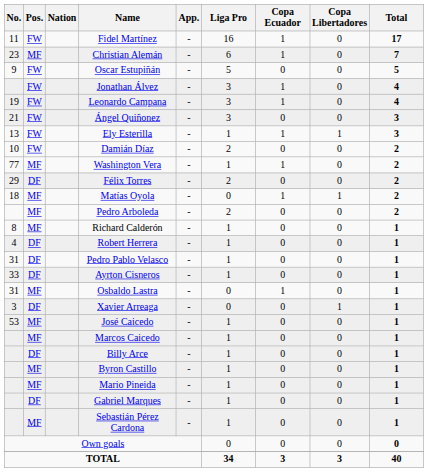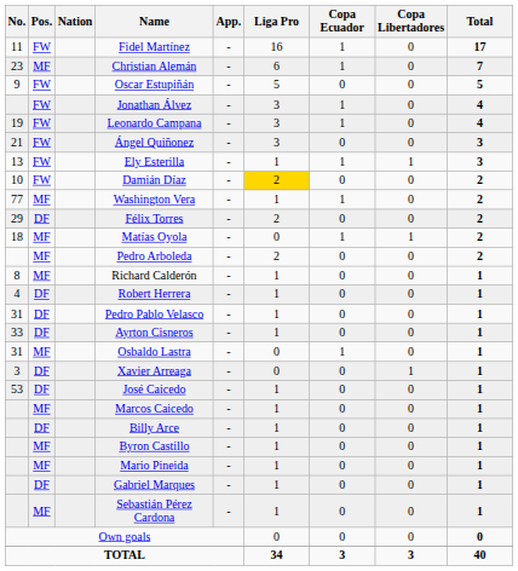 <table class="wikitable sortable" style="text-align:center">
 <tr>
 <th width=4>No.</th>
 <th width=4>Pos.</th>
 <th width=5>Nation</th>
 <th width=150px>Name</th>
 <th width=5>App.</th>
 <th width=80px>Liga Pro</th>
 <th width=80px>Copa Ecuador</th>
 <th width=80px>Copa Libertadores</th>
 <th width=80px>Total</th>
 </tr>
 <tr>
 <td>11</td>
 <td><a href='#'>FW</a></td>
 <td></td>
 <td><a href='#'>Fidel Martínez</a></td>
 <td>-</td>
 <td>16 </td>
 <td>1 </td>
 <td>0 </td>
 <td><strong>17</strong> </td>
 </tr>
 <tr bgcolor="#efefef">
 <td>23</td>
 <td><a href='#'>MF</a></td>
 <td></td>
 <td><a href='#'>Christian Alemán</a></td>
 <td>-</td>
 <td>6 </td>
 <td>1 </td>
 <td>0 </td>
 <td><strong>7</strong> </td>
 </tr>
 <tr>
 <td>9</td>
 <td><a href='#'>FW</a></td>
 <td></td>
 <td><a href='#'>Oscar Estupiñán</a></td>
 <td>-</td>
 <td>5 </td>
 <td>0 </td>
 <td>0 </td>
 <td><strong>5</strong> </td>
 </tr>
 <tr bgcolor="#efefef">
 <td></td>
 <td><a href='#'>FW</a></td>
 <td></td>
 <td><a href='#'>Jonathan Álvez</a></td>
 <td>-</td>
 <td>3 </td>
 <td>1 </td>
 <td>0 </td>
 <td><strong>4</strong> </td>
 </tr>
 <tr bgcolor="#efefef">
 <td>19</td>
 <td><a href='#'>FW</a></td>
 <td></td>
 <td><a href='#'>Leonardo Campana</a></td>
 <td>-</td>
 <td>3 </td>
 <td>1 </td>
 <td>0 </td>
 <td><strong>4</strong> </td>
 </tr>
 <tr bgcolor="#efefef">
 <td>21</td>
 <td><a href='#'>FW</a></td>
 <td></td>
 <td><a href='#'>Ángel Quiñonez</a></td>
 <td>-</td>
 <td>3 </td>
 <td>0 </td>
 <td>0 </td>
 <td><strong>3</strong> </td>
 </tr>
 <tr>
 <td>13</td>
 <td><a href='#'>FW</a></td>
 <td></td>
 <td><a href='#'>Ely Esterilla</a></td>
 <td>-</td>
 <td>1  </td>
 <td>1 </td>
 <td>1 </td>
 <td><strong>3</strong> </td>
 </tr>
 <tr>
 <td>10</td>
 <td><a href='#'>FW</a></td>
 <td></td>
 <td><a href='#'>Damián Díaz</a></td>
 <td>-</td>
-<td>2  </td>
+<td style="background: gold;">2  </td>
 <td>0 </td>
 <td>0 </td>
 <td><strong>2</strong> </td>
 </tr>
 <tr>
 <td>77</td>
 <td><a href='#'>MF</a></td>
 <td></td>
 <td><a href='#'>Washington Vera</a></td>
 <td>-</td>
 <td>1 </td>
 <td>1 </td>
 <td>0 </td>
 <td><strong>2</strong> </td>
 </tr>
 <tr bgcolor="#efefef">
 <td>29</td>
 <td><a href='#'>DF</a></td>
 <td></td>
 <td><a href='#'>Félix Torres</a></td>
 <td>-</td>
 <td>2 </td>
 <td>0 </td>
 <td>0 </td>
 <td><strong>2</strong> </td>
 </tr>
 <tr>
 <td>18</td>
 <td><a href='#'>MF</a></td>
 <td></td>
 <td><a href='#'>Matías Oyola</a></td>
 <td>-</td>
 <td>0  </td>
 <td>1 </td>
 <td>1 </td>
 <td><strong>2</strong> </td>
 </tr>
 <tr>
 <td></td>
 <td><a href='#'>MF</a></td>
 <td></td>
 <td><a href='#'>Pedro Arboleda</a></td>
 <td>-</td>
 <td>2  </td>
 <td>0 </td>
 <td>0 </td>
 <td><strong>2</strong> </td>
 </tr>
 <tr>
 <td>8</td>
 <td><a href='#'>MF</a></td>
 <td></td>
 <td>Richard Calderón</td>
 <td>-</td>
 <td>1  </td>
 <td>0 </td>
 <td>0 </td>
 <td><strong>1</strong> </td>
 </tr>
 <tr bgcolor="#efefef">
 <td>4</td>
 <td><a href='#'>DF</a></td>
 <td></td>
 <td><a href='#'>Robert Herrera</a></td>
 <td>-</td>
 <td>1 </td>
 <td>0 </td>
 <td>0 </td>
 <td><strong>1</strong> </td>
 </tr>
 <tr>
 <td>31</td>
 <td><a href='#'>DF</a></td>
 <td></td>
 <td><a href='#'>Pedro Pablo Velasco</a></td>
 <td>-</td>
 <td>1  </td>
 <td>0 </td>
 <td>0 </td>
 <td><strong>1</strong> </td>
 </tr>
 <tr bgcolor="#efefef">
 <td>33</td>
 <td><a href='#'>DF</a></td>
 <td></td>
 <td><a href='#'>Ayrton Cisneros</a></td>
 <td>-</td>
 <td>1 </td>
 <td>0 </td>
 <td>0 </td>
 <td><strong>1</strong> </td>
 </tr>
 <tr>
 <td>31</td>
 <td><a href='#'>MF</a></td>
 <td></td>
 <td><a href='#'>Osbaldo Lastra</a></td>
 <td>-</td>
 <td>0  </td>
 <td>1 </td>
 <td>0 </td>
 <td><strong>1</strong> </td>
 </tr>
 <tr bgcolor="#efefef">
 <td>3</td>
 <td><a href='#'>DF</a></td>
 <td></td>
 <td><a href='#'>Xavier Arreaga</a></td>
 <td>-</td>
 <td>0 </td>
 <td>0 </td>
 <td>1 </td>
 <td><strong>1</strong> </td>
 </tr>
 <tr bgcolor="#efefef">
 <td>53</td>
-<td><a href='#'>MF</a></td>
+<td><a href='#'>DF</a></td>
 <td></td>
 <td><a href='#'>José Caicedo</a></td>
 <td>-</td>
 <td>1 </td>
 <td>0 </td>
 <td>0 </td>
 <td><strong>1</strong> </td>
 </tr>
 <tr bgcolor="#efefef">
 <td></td>
 <td><a href='#'>MF</a></td>
 <td></td>
 <td><a href='#'>Marcos Caicedo</a></td>
 <td>-</td>
 <td>1 </td>
 <td>0 </td>
 <td>0 </td>
 <td><strong>1</strong> </td>
 </tr>
 <tr bgcolor="#efefef">
 <td></td>
 <td><a href='#'>DF</a></td>
 <td></td>
 <td><a href='#'>Billy Arce</a></td>
 <td>-</td>
 <td>1 </td>
 <td>0 </td>
 <td>0 </td>
 <td><strong>1</strong> </td>
 </tr>
 <tr bgcolor="#efefef">
 <td></td>
 <td><a href='#'>MF</a></td>
 <td></td>
 <td><a href='#'>Byron Castillo</a></td>
 <td>-</td>
 <td>1 </td>
 <td>0 </td>
 <td>0 </td>
 <td><strong>1</strong> </td>
 </tr>
 <tr bgcolor="#efefef">
 <td></td>
 <td><a href='#'>MF</a></td>
 <td></td>
 <td><a href='#'>Mario Pineida</a></td>
 <td>-</td>
 <td>1 </td>
 <td>0 </td>
 <td>0 </td>
 <td><strong>1</strong> </td>
 </tr>
 <tr bgcolor="#efefef">
 <td></td>
 <td><a href='#'>DF</a></td>
 <td></td>
 <td><a href='#'>Gabriel Marques</a></td>
 <td>-</td>
 <td>1 </td>
 <td>0 </td>
 <td>0 </td>
 <td><strong>1</strong> </td>
 </tr>
 <tr bgcolor="#efefef">
 <td></td>
 <td><a href='#'>MF</a></td>
 <td></td>
 <td><a href='#'>Sebastián Pérez Cardona</a></td>
 <td>-</td>
 <td>1 </td>
 <td>0 </td>
 <td>0 </td>
 <td><strong>1</strong> </td>
 </tr>
 <tr>
 <td colspan=5><a href='#'>Own goals</a></td>
 <td>0 </td>
 <td>0 </td>
 <td>0 </td>
 <td><strong>0</strong> </td>
 </tr>
 <tr bgcolor="#efefef">
 </tr>
 <tr>
 <td colspan=5><strong>TOTAL</strong></td>
 <td><strong>34</strong> </td>
 <td><strong>3</strong> </td>
 <td><strong>3</strong> </td>
 <td><strong>40</strong> </td>
 </tr>
 </table>
